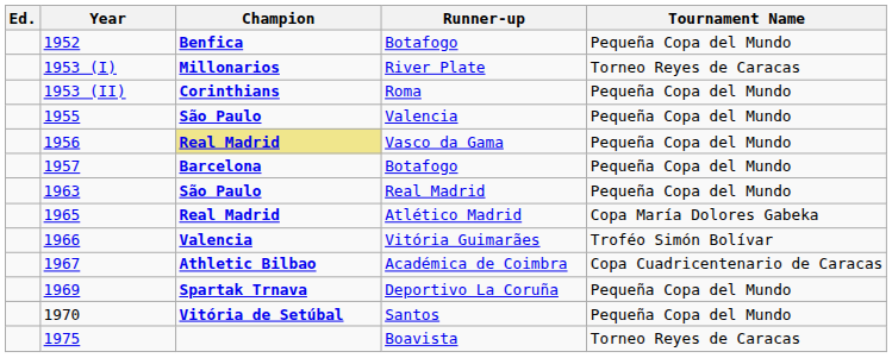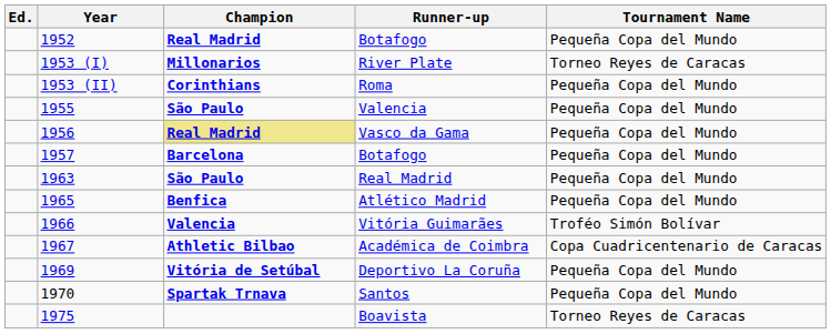 <table class="wikitable sortable">
 <tr>
 <th width=>Ed.</th>
 <th width=110px>Year</th>
 <th width=170px>Champion</th>
 <th width=170px>Runner-up</th>
 <th>Tournament Name</th>
 </tr>
 <tr>
 <td></td>
 <td><a href='#'>1952</a></td>
-<td> <strong><a href='#'>Benfica</a></strong></td>
+<td> <strong><a href='#'>Real Madrid</a></strong></td>
 <td> <a href='#'>Botafogo</a></td>
 <td>Pequeña Copa del Mundo</td>
 </tr>
 <tr>
 <td></td>
 <td><a href='#'>1953 (I)</a> </td>
 <td> <strong><a href='#'>Millonarios</a></strong></td>
 <td> <a href='#'>River Plate</a></td>
 <td>Torneo Reyes de Caracas</td>
 </tr>
 <tr>
 <td></td>
 <td><a href='#'>1953 (II)</a> </td>
 <td> <strong><a href='#'>Corinthians</a></strong></td>
 <td> <a href='#'>Roma</a></td>
 <td>Pequeña Copa del Mundo</td>
 </tr>
 <tr>
 <td></td>
 <td><a href='#'>1955</a></td>
 <td> <strong><a href='#'>São Paulo</a></strong></td>
 <td> <a href='#'>Valencia</a></td>
 <td>Pequeña Copa del Mundo</td>
 </tr>
 <tr>
 <td></td>
 <td><a href='#'>1956</a></td>
 <td style="background: khaki;"> <strong><a href='#'>Real Madrid</a></strong></td>
 <td> <a href='#'>Vasco da Gama</a></td>
 <td>Pequeña Copa del Mundo</td>
 </tr>
 <tr>
 <td></td>
 <td><a href='#'>1957</a></td>
 <td> <strong><a href='#'>Barcelona</a></strong></td>
 <td> <a href='#'>Botafogo</a></td>
 <td>Pequeña Copa del Mundo</td>
 </tr>
 <tr>
 <td></td>
 <td><a href='#'>1963</a></td>
 <td> <strong><a href='#'>São Paulo</a></strong></td>
 <td> <a href='#'>Real Madrid</a></td>
 <td>Pequeña Copa del Mundo</td>
 </tr>
 <tr>
 <td></td>
 <td><a href='#'>1965</a></td>
-<td> <strong><a href='#'>Real Madrid</a></strong></td>
+<td> <strong><a href='#'>Benfica</a></strong></td>
 <td> <a href='#'>Atlético Madrid</a></td>
-<td>Copa María Dolores Gabeka</td>
+<td>Pequeña Copa del Mundo</td>
 </tr>
 <tr>
 <td></td>
 <td><a href='#'>1966</a></td>
 <td> <strong><a href='#'>Valencia</a></strong></td>
 <td> <a href='#'>Vitória Guimarães</a></td>
 <td>Troféo Simón Bolívar</td>
 </tr>
 <tr>
 <td></td>
 <td><a href='#'>1967</a></td>
 <td> <strong><a href='#'>Athletic Bilbao</a></strong></td>
 <td> <a href='#'>Académica de Coimbra</a></td>
 <td>Copa Cuadricentenario de Caracas</td>
 </tr>
 <tr>
 <td></td>
 <td><a href='#'>1969</a></td>
-<td> <strong><a href='#'>Spartak Trnava</a></strong></td>
+<td> <strong><a href='#'>Vitória de Setúbal</a></strong></td>
 <td> <a href='#'>Deportivo La Coruña</a></td>
 <td>Pequeña Copa del Mundo</td>
 </tr>
 <tr>
 <td></td>
 <td>1970</td>
-<td> <strong><a href='#'>Vitória de Setúbal</a></strong></td>
+<td> <strong><a href='#'>Spartak Trnava</a></strong></td>
 <td> <a href='#'>Santos</a></td>
 <td>Pequeña Copa del Mundo</td>
 </tr>
 <tr>
 <td></td>
 <td><a href='#'>1975</a></td>
 <td><strong></strong> </td>
 <td> <a href='#'>Boavista</a></td>
 <td>Torneo Reyes de Caracas</td>
 </tr>
 </table>
